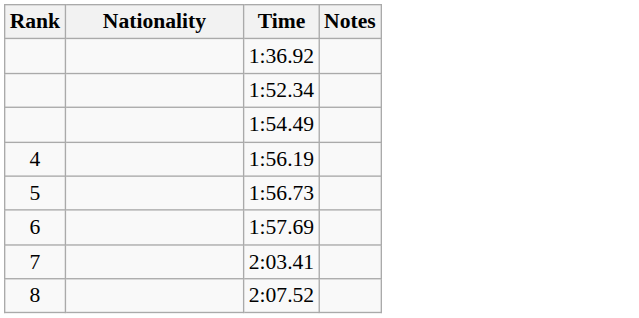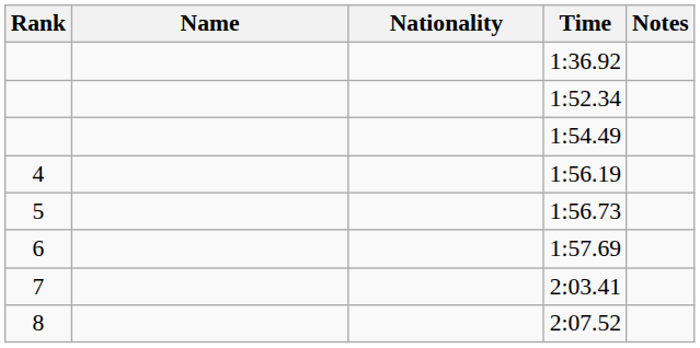 <table class="wikitable sortable" style="text-align:center">
 <tr>
 <th>Rank</th>
+<th style="width:180px">Name</th>
 <th style="width:125px">Nationality</th>
 <th>Time</th>
 <th>Notes</th>
 </tr>
 <tr>
 <td></td>
 <td style="text-align:left;"></td>
+<td style="text-align:left;"></td>
 <td>1:36.92</td>
 <td></td>
 </tr>
 <tr>
 <td></td>
+<td style="text-align:left;"></td>
 <td style="text-align:left;"></td>
 <td>1:52.34</td>
 <td></td>
 </tr>
 <tr>
 <td></td>
 <td style="text-align:left;"></td>
+<td style="text-align:left;"></td>
 <td>1:54.49</td>
 <td></td>
 </tr>
 <tr>
 <td>4</td>
+<td style="text-align:left;"></td>
 <td style="text-align:left;"></td>
 <td>1:56.19</td>
 <td></td>
 </tr>
 <tr>
 <td>5</td>
 <td style="text-align:left;"></td>
+<td style="text-align:left;"></td>
 <td>1:56.73</td>
 <td></td>
 </tr>
 <tr>
 <td>6</td>
+<td style="text-align:left;"></td>
 <td style="text-align:left;"></td>
 <td>1:57.69</td>
 <td></td>
 </tr>
 <tr>
 <td>7</td>
 <td style="text-align:left;"></td>
+<td style="text-align:left;"></td>
 <td>2:03.41</td>
 <td></td>
 </tr>
 <tr>
 <td>8</td>
 <td style="text-align:left;"></td>
+<td style="text-align:left;"></td>
 <td>2:07.52</td>
 <td></td>
 </tr>
 </table>
